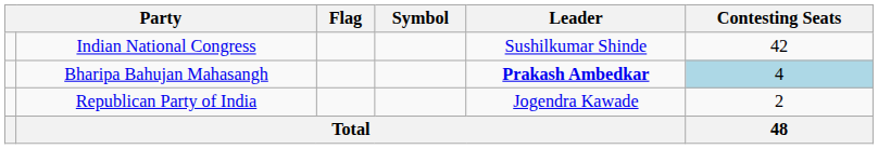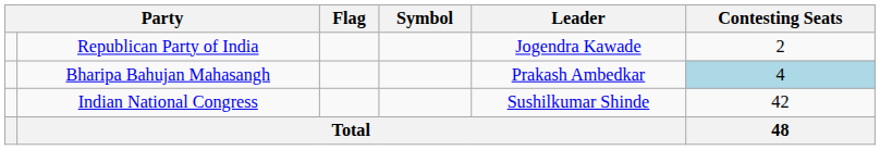 <table class="wikitable" width="50%" style="text-align:center">
 <tr>
 <th colspan="2">Party</th>
 <th>Flag</th>
 <th>Symbol</th>
 <th>Leader</th>
 <th>Contesting Seats</th>
 </tr>
 <tr>
 <td></td>
+<td><a href='#'>Republican Party of India</a></td>
+<td></td>
+<td></td>
+<td><a href='#'>Jogendra Kawade</a></td>
+<td>2</td>
+</tr>
+<tr>
+<td></td>
+<td><a href='#'>Bharipa Bahujan Mahasangh</a></td>
+<td></td>
+<td></td>
+<td><a href='#'>Prakash Ambedkar</a></td>
+<td style="background: lightblue;">4</td>
+</tr>
+<tr>
+<td></td>
 <td><a href='#'>Indian National Congress</a></td>
 <td></td>
 <td></td>
 <td><a href='#'>Sushilkumar Shinde</a></td>
 <td>42</td>
 </tr>
 <tr>
-<td></td>
-<td><a href='#'>Bharipa Bahujan Mahasangh</a></td>
-<td></td>
-<td></td>
-<td><strong><a href='#'>Prakash Ambedkar</a></strong></td>
-<td style="background: lightblue;">4</td>
-</tr>
-<tr>
-<td></td>
-<td><a href='#'>Republican Party of India</a></td>
-<td></td>
-<td></td>
-<td><a href='#'>Jogendra Kawade</a></td>
-<td>2</td>
-</tr>
-<tr>
 <th></th>
 <th colspan="4">Total</th>
 <th>48</th>
 </tr>
 </table>
